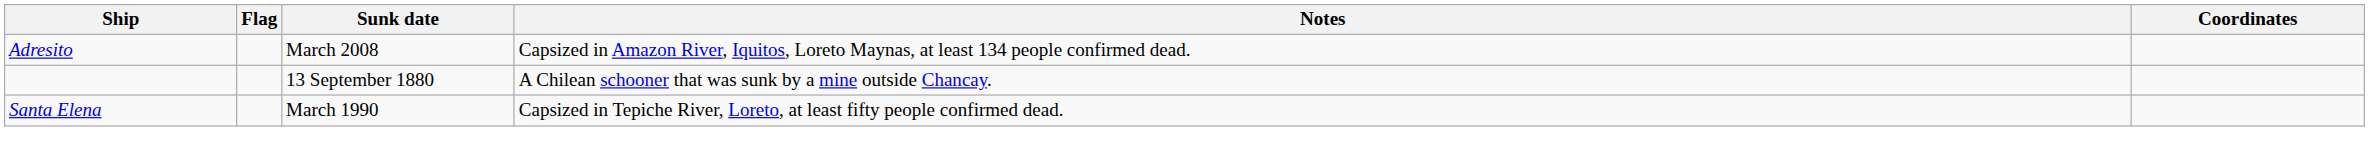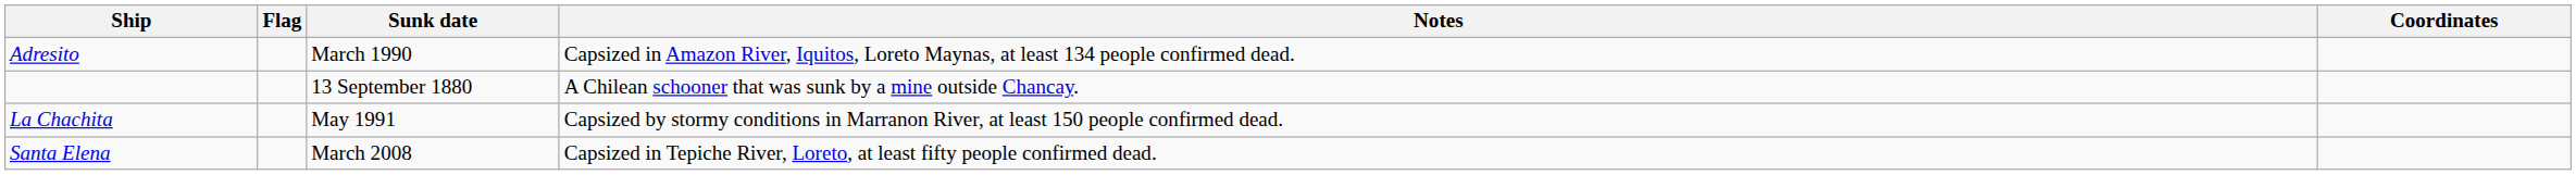 <table class=wikitable | style = "width:100%">
 <tr>
 <th style="width:10%">Ship</th>
 <th>Flag</th>
 <th style="width:10%">Sunk date</th>
 <th style="width:70%">Notes</th>
 <th style="width:10%">Coordinates</th>
 </tr>
 <tr>
 <td><em><a href='#'>Adresito</a></em></td>
 <td></td>
-<td>March 2008</td>
+<td>March 1990</td>
 <td>Capsized in <a href='#'>Amazon River</a>, <a href='#'>Iquitos</a>, Loreto Maynas, at least 134 people confirmed dead.</td>
 <td></td>
 </tr>
 <tr>
 <td></td>
 <td></td>
 <td>13 September 1880</td>
 <td>A Chilean <a href='#'>schooner</a> that was sunk by a <a href='#'>mine</a> outside <a href='#'>Chancay</a>.</td>
 <td></td>
 </tr>
 <tr>
+<td><em><a href='#'>La Chachita</a></em></td>
+<td></td>
+<td>May 1991</td>
+<td>Capsized by stormy conditions in Marranon River, at least 150 people confirmed dead.</td>
+<td></td>
+</tr>
+<tr>
 <td><em><a href='#'>Santa Elena</a></em></td>
 <td></td>
-<td>March 1990</td>
+<td>March 2008</td>
 <td>Capsized in Tepiche River, <a href='#'>Loreto</a>, at least fifty people confirmed dead.</td>
 <td></td>
 </tr>
 </table>
